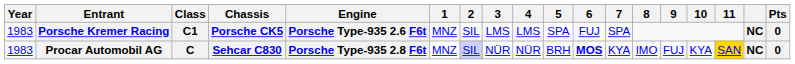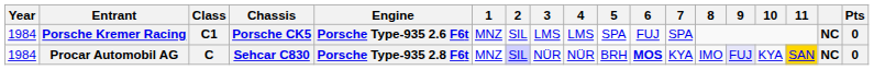 <table class="wikitable" style="text-align:center; font-size:85%">
 <tr>
 <th>Year</th>
 <th>Entrant</th>
 <th>Class</th>
 <th>Chassis</th>
 <th>Engine</th>
 <th>1</th>
 <th>2</th>
 <th>3</th>
 <th>4</th>
 <th>5</th>
 <th>6</th>
 <th>7</th>
 <th>8</th>
 <th>9</th>
 <th>10</th>
 <th>11</th>
 <th></th>
 <th>Pts</th>
 </tr>
 <tr>
-<td><a href='#'>1983</a></td>
+<td><a href='#'>1984</a></td>
 <th nowrap><a href='#'>Porsche Kremer Racing</a></th>
 <th>C1</th>
 <th nowrap><a href='#'>Porsche CK5</a></th>
 <th nowrap><a href='#'>Porsche</a> Type-935 2.6 <a href='#'>F6</a><a href='#'>t</a></th>
 <td><a href='#'>MNZ</a></td>
 <td><a href='#'>SIL</a></td>
 <td><a href='#'>LMS</a></td>
 <td><a href='#'>LMS</a></td>
 <td style="background:#FFFFFF;"><a href='#'>SPA</a><br></td>
 <td><a href='#'>FUJ</a></td>
 <td><a href='#'>SPA</a></td>
 <td colspan=4></td>
 <th>NC</th>
 <th>0</th>
 </tr>
 <tr>
-<td><a href='#'>1983</a></td>
+<td><a href='#'>1984</a></td>
 <th nowrap>Procar Automobil AG</th>
 <th>C</th>
 <th nowrap><a href='#'>Sehcar C830</a></th>
 <th nowrap><a href='#'>Porsche</a> Type-935 2.8 <a href='#'>F6</a><a href='#'>t</a></th>
 <td style="background:#FFFFFF;"><a href='#'>MNZ</a><br></td>
 <td style="background:#CFCFFF;"><a href='#'>SIL</a><br></td>
 <td><a href='#'>NÜR</a></td>
 <td><a href='#'>NÜR</a></td>
 <td><a href='#'>BRH</a></td>
 <td><strong><a href='#'>MOS</a></strong></td>
 <td><a href='#'>KYA</a></td>
 <td><a href='#'>IMO</a></td>
-<td><a href='#'>FUJ</a></td>
+<td style="background: lavender;"><a href='#'>FUJ</a></td>
 <td><a href='#'>KYA</a></td>
 <td style="background: gold;"><a href='#'>SAN</a></td>
 <th>NC</th>
 <th>0</th>
 </tr>
 </table>
